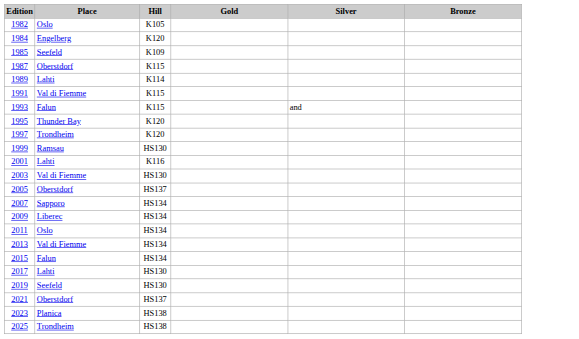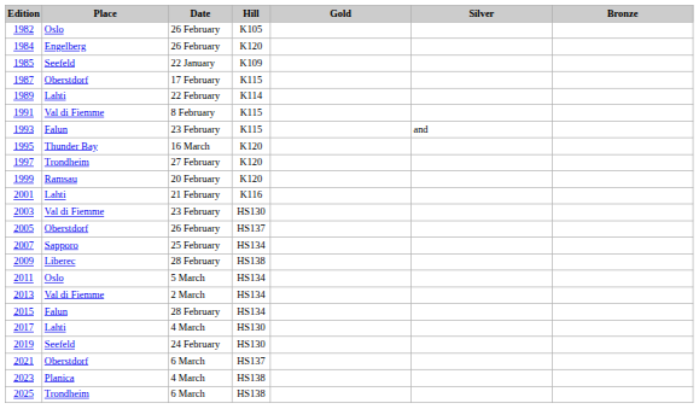 <table class="wikitable plainrowheaders" style="background:#fff; font-size:86%; line-height:16px; border:grey solid 1px; border-collapse:collapse;">
 <tr style="background:#ccc; text-align:center;">
 <th scope="col" style="background:#ccc; width:40px;">Edition</th>
 <th scope="col" style="background:#ccc; width:165px;">Place</th>
+<th scope="col" style="background:#ccc; width:80px;">Date</th>
 <th scope="col" style="background:#ccc; width:45px;">Hill</th>
 <th scope="col" style="background:#ccc; width:185px;">Gold</th>
 <th scope="col" style="background:#ccc; width:185px;">Silver</th>
 <th scope="col" style="background:#ccc; width:185px;">Bronze</th>
 </tr>
 <tr>
 <td align=center><a href='#'>1982</a></td>
 <td> <a href='#'>Oslo</a></td>
+<td>26 February</td>
 <td align=center>K105</td>
 <td></td>
 <td></td>
 <td></td>
 </tr>
 <tr>
 <td align=center><a href='#'>1984</a></td>
 <td> <a href='#'>Engelberg</a></td>
+<td>26 February</td>
 <td align=center>K120</td>
 <td></td>
 <td></td>
 <td></td>
 </tr>
 <tr>
 <td align=center><a href='#'>1985</a></td>
 <td> <a href='#'>Seefeld</a></td>
+<td>22 January</td>
 <td align=center>K109</td>
 <td></td>
 <td></td>
 <td></td>
 </tr>
 <tr>
 <td align=center><a href='#'>1987</a></td>
 <td> <a href='#'>Oberstdorf</a></td>
+<td>17 February</td>
 <td align=center>K115</td>
 <td></td>
 <td></td>
 <td></td>
 </tr>
 <tr>
 <td align=center><a href='#'>1989</a></td>
 <td> <a href='#'>Lahti</a></td>
+<td>22 February</td>
 <td align=center>K114</td>
 <td></td>
 <td></td>
 <td></td>
 </tr>
 <tr>
 <td align=center><a href='#'>1991</a></td>
 <td> <a href='#'>Val di Fiemme</a></td>
+<td>8 February</td>
 <td align=center>K115</td>
 <td></td>
 <td></td>
 <td></td>
 </tr>
 <tr>
 <td align=center><a href='#'>1993</a></td>
 <td> <a href='#'>Falun</a></td>
+<td>23 February</td>
 <td align=center>K115</td>
 <td></td>
 <td>and </td>
 <td></td>
 </tr>
 <tr>
 <td align=center><a href='#'>1995</a></td>
 <td> <a href='#'>Thunder Bay</a></td>
+<td>16 March</td>
 <td align=center>K120</td>
 <td></td>
 <td></td>
 <td></td>
 </tr>
 <tr>
 <td align=center><a href='#'>1997</a></td>
 <td> <a href='#'>Trondheim</a></td>
+<td>27 February</td>
 <td align=center>K120</td>
 <td></td>
 <td></td>
 <td></td>
 </tr>
 <tr>
 <td align=center><a href='#'>1999</a></td>
 <td> <a href='#'>Ramsau</a></td>
-<td align=center>HS130</td>
+<td>20 February</td>
+<td align=center>K120</td>
 <td></td>
 <td></td>
 <td></td>
 </tr>
 <tr>
 <td align=center><a href='#'>2001</a></td>
 <td> <a href='#'>Lahti</a></td>
+<td>21 February</td>
 <td align=center>K116</td>
 <td></td>
 <td></td>
 <td></td>
 </tr>
 <tr>
 <td align=center><a href='#'>2003</a></td>
 <td> <a href='#'>Val di Fiemme</a></td>
+<td>23 February</td>
 <td align=center>HS130</td>
 <td></td>
 <td></td>
 <td></td>
 </tr>
 <tr>
 <td align=center><a href='#'>2005</a></td>
 <td> <a href='#'>Oberstdorf</a></td>
+<td>26 February</td>
 <td align=center>HS137</td>
 <td></td>
 <td></td>
 <td></td>
 </tr>
 <tr>
 <td align=center><a href='#'>2007</a></td>
 <td> <a href='#'>Sapporo</a></td>
+<td>25 February</td>
 <td align=center>HS134</td>
 <td></td>
 <td></td>
 <td></td>
 </tr>
 <tr>
 <td align=center><a href='#'>2009</a></td>
 <td> <a href='#'>Liberec</a></td>
-<td align=center>HS134</td>
+<td>28 February</td>
+<td align=center>HS138</td>
 <td></td>
 <td></td>
 <td></td>
 </tr>
 <tr>
 <td align=center><a href='#'>2011</a></td>
 <td> <a href='#'>Oslo</a></td>
+<td>5 March</td>
 <td align=center>HS134</td>
 <td></td>
 <td></td>
 <td></td>
 </tr>
 <tr>
 <td align=center><a href='#'>2013</a></td>
 <td> <a href='#'>Val di Fiemme</a></td>
+<td>2 March</td>
 <td align=center>HS134</td>
 <td></td>
 <td></td>
 <td></td>
 </tr>
 <tr>
 <td align=center><a href='#'>2015</a></td>
 <td> <a href='#'>Falun</a></td>
+<td>28 February</td>
 <td align=center>HS134</td>
 <td></td>
 <td></td>
 <td></td>
 </tr>
 <tr>
 <td align=center><a href='#'>2017</a></td>
 <td> <a href='#'>Lahti</a></td>
+<td>4 March</td>
 <td align=center>HS130</td>
 <td></td>
 <td></td>
 <td></td>
 </tr>
 <tr>
 <td align=center><a href='#'>2019</a></td>
 <td> <a href='#'>Seefeld</a></td>
+<td>24 February</td>
 <td align=center>HS130</td>
 <td></td>
 <td></td>
 <td></td>
 </tr>
 <tr>
 <td align=center><a href='#'>2021</a></td>
 <td> <a href='#'>Oberstdorf</a></td>
+<td>6 March</td>
 <td align=center>HS137</td>
 <td></td>
 <td></td>
 <td></td>
 </tr>
 <tr>
 <td align=center><a href='#'>2023</a></td>
 <td> <a href='#'>Planica</a></td>
+<td>4 March</td>
 <td align=center>HS138</td>
 <td></td>
 <td></td>
 <td></td>
 </tr>
 <tr>
 <td align=center><a href='#'>2025</a></td>
 <td> <a href='#'>Trondheim</a></td>
+<td>6 March</td>
 <td align=center>HS138</td>
 <td></td>
 <td></td>
 <td></td>
 </tr>
 </table>
